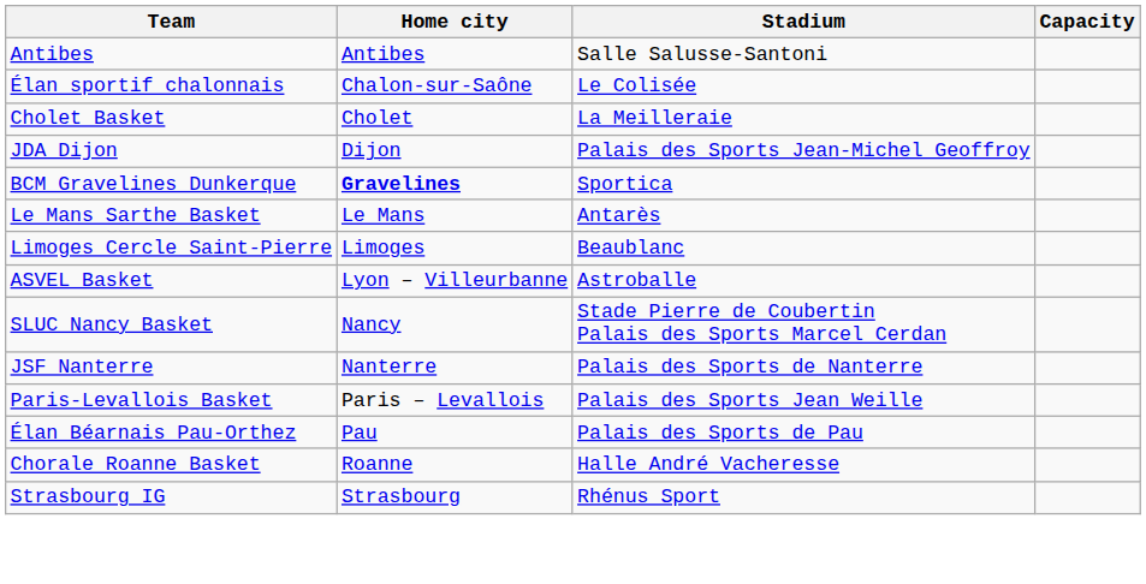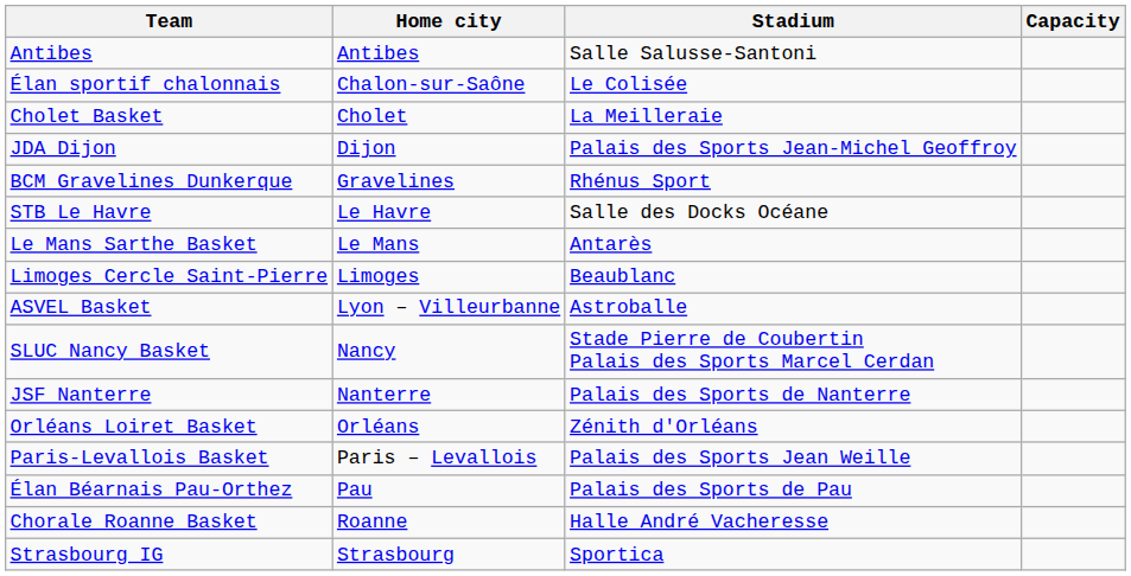 <table class="wikitable sortable">
 <tr>
 <th>Team</th>
 <th>Home city</th>
 <th>Stadium</th>
 <th>Capacity</th>
 </tr>
 <tr>
 <td><a href='#'>Antibes</a></td>
 <td><a href='#'>Antibes</a></td>
 <td>Salle Salusse-Santoni</td>
 <td style="text-align:center;"></td>
 </tr>
 <tr>
 <td><a href='#'>Élan sportif chalonnais</a></td>
 <td><a href='#'>Chalon-sur-Saône</a></td>
 <td><a href='#'>Le Colisée</a></td>
 <td style="text-align:center;"></td>
 </tr>
 <tr>
 <td><a href='#'>Cholet Basket</a></td>
 <td><a href='#'>Cholet</a></td>
 <td><a href='#'>La Meilleraie</a></td>
 <td style="text-align:center;"></td>
 </tr>
 <tr>
 <td><a href='#'>JDA Dijon</a></td>
 <td><a href='#'>Dijon</a></td>
 <td><a href='#'>Palais des Sports Jean-Michel Geoffroy</a></td>
 <td style="text-align:center;"></td>
 </tr>
 <tr>
 <td><a href='#'>BCM Gravelines Dunkerque</a></td>
-<td><strong><a href='#'>Gravelines</a></strong></td>
-<td><a href='#'>Sportica</a></td>
+<td><a href='#'>Gravelines</a></td>
+<td><a href='#'>Rhénus Sport</a></td>
+<td style="text-align:center;"></td>
+</tr>
+<tr>
+<td><a href='#'>STB Le Havre</a></td>
+<td><a href='#'>Le Havre</a></td>
+<td>Salle des Docks Océane</td>
 <td style="text-align:center;"></td>
 </tr>
 <tr>
 <td><a href='#'>Le Mans Sarthe Basket</a></td>
 <td><a href='#'>Le Mans</a></td>
 <td><a href='#'>Antarès</a></td>
 <td style="text-align:center;"></td>
 </tr>
 <tr>
 <td><a href='#'>Limoges Cercle Saint-Pierre</a></td>
 <td><a href='#'>Limoges</a></td>
 <td><a href='#'>Beaublanc</a></td>
 <td style="text-align:center;"></td>
 </tr>
 <tr>
 <td><a href='#'>ASVEL Basket</a></td>
 <td><a href='#'>Lyon</a> – <a href='#'>Villeurbanne</a></td>
 <td><a href='#'>Astroballe</a></td>
 <td style="text-align:center;"></td>
 </tr>
 <tr>
 <td><a href='#'>SLUC Nancy Basket</a></td>
 <td><a href='#'>Nancy</a></td>
 <td><a href='#'>Stade Pierre de Coubertin</a> <br> <a href='#'>Palais des Sports Marcel Cerdan</a></td>
 <td style="text-align:center;"></td>
 </tr>
 <tr>
 <td><a href='#'>JSF Nanterre</a></td>
 <td><a href='#'>Nanterre</a></td>
 <td><a href='#'>Palais des Sports de Nanterre</a></td>
 <td style="text-align:center;"></td>
 </tr>
 <tr>
+<td><a href='#'>Orléans Loiret Basket</a></td>
+<td><a href='#'>Orléans</a></td>
+<td><a href='#'>Zénith d'Orléans</a></td>
+<td style="text-align:center;"></td>
+</tr>
+<tr>
 <td><a href='#'>Paris-Levallois Basket</a></td>
 <td>Paris – <a href='#'>Levallois</a></td>
 <td><a href='#'>Palais des Sports Jean Weille</a></td>
 <td style="text-align:center;"> <br> </td>
 </tr>
 <tr>
 <td><a href='#'>Élan Béarnais Pau-Orthez</a></td>
 <td><a href='#'>Pau</a></td>
 <td><a href='#'>Palais des Sports de Pau</a></td>
 <td style="text-align:center;"></td>
 </tr>
 <tr>
 <td><a href='#'>Chorale Roanne Basket</a></td>
 <td><a href='#'>Roanne</a></td>
 <td><a href='#'>Halle André Vacheresse</a></td>
 <td style="text-align:center;"></td>
 </tr>
 <tr>
 <td><a href='#'>Strasbourg IG</a></td>
 <td><a href='#'>Strasbourg</a></td>
-<td><a href='#'>Rhénus Sport</a></td>
+<td><a href='#'>Sportica</a></td>
 <td style="text-align:center;"></td>
 </tr>
 </table>
